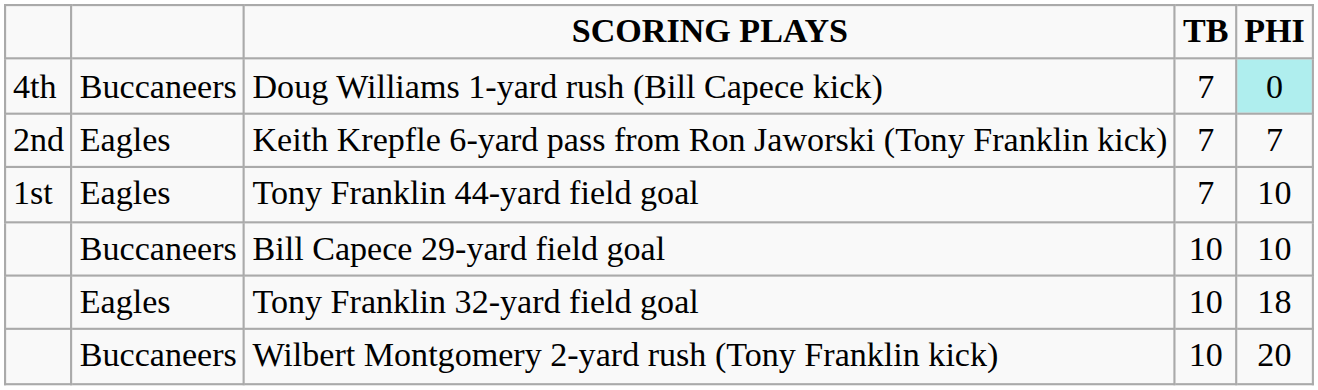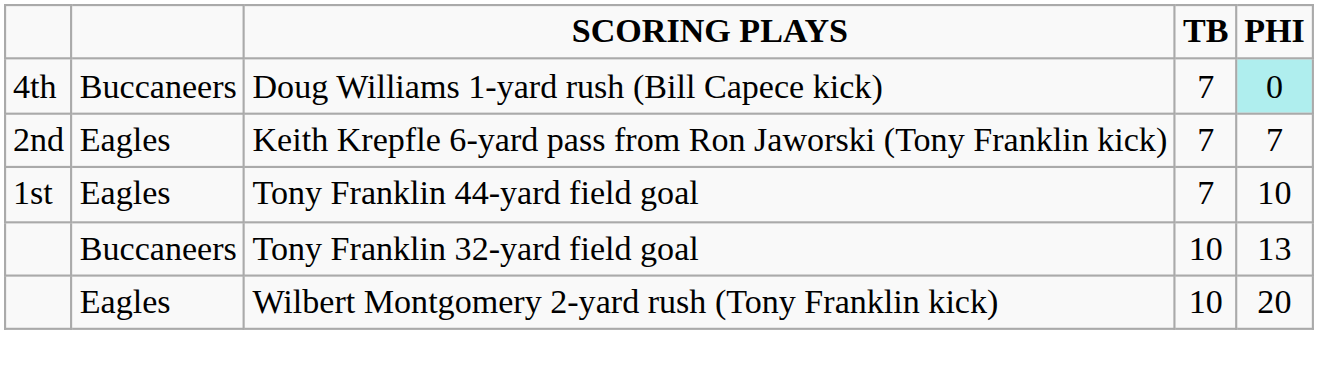 <table class="wikitable">
 <tr align="center">
 <td></td>
 <td></td>
 <td><strong>SCORING PLAYS</strong></td>
 <td><strong>TB</strong></td>
 <td><strong>PHI</strong></td>
 </tr>
 <tr>
 <td>4th</td>
 <td>Buccaneers</td>
 <td>Doug Williams 1-yard rush (Bill Capece kick)</td>
 <td align="center">7</td>
 <td align="center" style="background: paleturquoise;">0</td>
 </tr>
 <tr>
 <td>2nd</td>
 <td>Eagles</td>
 <td>Keith Krepfle 6-yard pass from Ron Jaworski (Tony Franklin kick)</td>
 <td align="center">7</td>
 <td align="center">7</td>
 </tr>
 <tr>
 <td>1st</td>
 <td>Eagles</td>
 <td>Tony Franklin 44-yard field goal</td>
 <td align="center">7</td>
 <td align="center">10</td>
 </tr>
 <tr>
 <td></td>
 <td>Buccaneers</td>
-<td>Bill Capece 29-yard field goal</td>
+<td>Tony Franklin 32-yard field goal</td>
 <td align="center">10</td>
-<td align="center">10</td>
+<td align="center">13</td>
 </tr>
 <tr>
 <td></td>
 <td>Eagles</td>
-<td>Tony Franklin 32-yard field goal</td>
-<td align="center">10</td>
-<td align="center">18</td>
-</tr>
-<tr>
-<td></td>
-<td>Buccaneers</td>
 <td>Wilbert Montgomery 2-yard rush (Tony Franklin kick)</td>
 <td align="center">10</td>
 <td align="center">20</td>
 </tr>
 </table>
